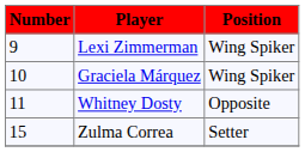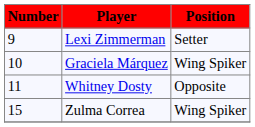 <table bgcolor="#f7f8ff" cellpadding="3" cellspacing="0" border="1" style="font-size: 95%; border: gray solid 1px; border-collapse: collapse;">
 <tr bgcolor="#ff0000">
 <td align=center><strong>Number</strong></td>
 <td align=center><strong>Player</strong></td>
 <td align=center><strong>Position</strong></td>
 </tr>
 <tr align="left">
 <td>9</td>
 <td> <a href='#'>Lexi Zimmerman</a></td>
-<td>Wing Spiker</td>
+<td>Setter</td>
 </tr>
 <tr align="left">
 <td>10</td>
 <td> <a href='#'>Graciela Márquez</a></td>
 <td>Wing Spiker</td>
 </tr>
 <tr align="left">
 <td>11</td>
 <td> <a href='#'>Whitney Dosty</a></td>
 <td>Opposite</td>
 </tr>
 <tr align="left">
 <td>15</td>
 <td> Zulma Correa</td>
-<td>Setter</td>
+<td>Wing Spiker</td>
 </tr>
 <tr align="left">
 </tr>
 </table>
